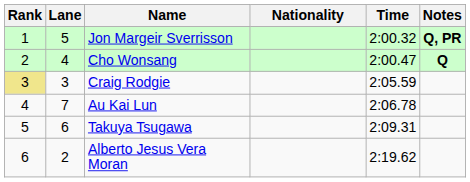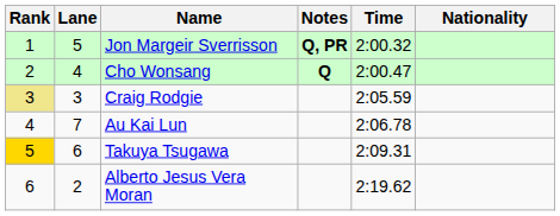 <table class="wikitable sortable" style="text-align:center">
 <tr>
 <th>Rank</th>
 <th>Lane</th>
 <th style="width:180px">Name</th>
+<th>Notes</th>
+<th>Time</th>
 <th style="width:125px">Nationality</th>
-<th>Time</th>
-<th>Notes</th>
 </tr>
 <tr style="background:#cfc;">
 <td>1</td>
 <td>5</td>
 <td style="text-align:left;"><a href='#'>Jon Margeir Sverrisson</a></td>
+<td><strong>Q, PR</strong></td>
+<td>2:00.32</td>
 <td style="text-align:left;"></td>
-<td>2:00.32</td>
-<td><strong>Q, PR</strong></td>
 </tr>
 <tr style="background:#cfc;">
 <td>2</td>
 <td>4</td>
 <td style="text-align:left;"><a href='#'>Cho Wonsang</a></td>
+<td><strong>Q</strong></td>
+<td>2:00.47</td>
 <td style="text-align:left;"></td>
-<td>2:00.47</td>
-<td><strong>Q</strong></td>
 </tr>
 <tr>
 <td style="background: khaki;">3</td>
 <td>3</td>
 <td style="text-align:left;"><a href='#'>Craig Rodgie</a></td>
+<td></td>
+<td>2:05.59</td>
 <td style="text-align:left;"></td>
-<td>2:05.59</td>
-<td></td>
 </tr>
 <tr>
 <td>4</td>
 <td>7</td>
 <td style="text-align:left;"><a href='#'>Au Kai Lun</a></td>
+<td></td>
+<td>2:06.78</td>
 <td style="text-align:left;"></td>
-<td>2:06.78</td>
-<td></td>
 </tr>
 <tr>
-<td>5</td>
+<td style="background: gold;">5</td>
 <td>6</td>
 <td style="text-align:left;"><a href='#'>Takuya Tsugawa</a></td>
+<td></td>
+<td>2:09.31</td>
 <td style="text-align:left;"></td>
-<td>2:09.31</td>
-<td></td>
 </tr>
 <tr>
 <td>6</td>
 <td>2</td>
 <td style="text-align:left;"><a href='#'>Alberto Jesus Vera Moran</a></td>
+<td></td>
+<td>2:19.62</td>
 <td style="text-align:left;"></td>
-<td>2:19.62</td>
-<td></td>
 </tr>
 </table>
